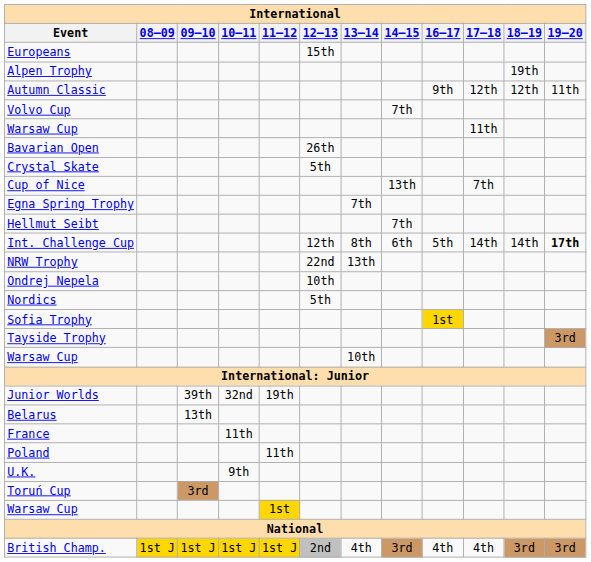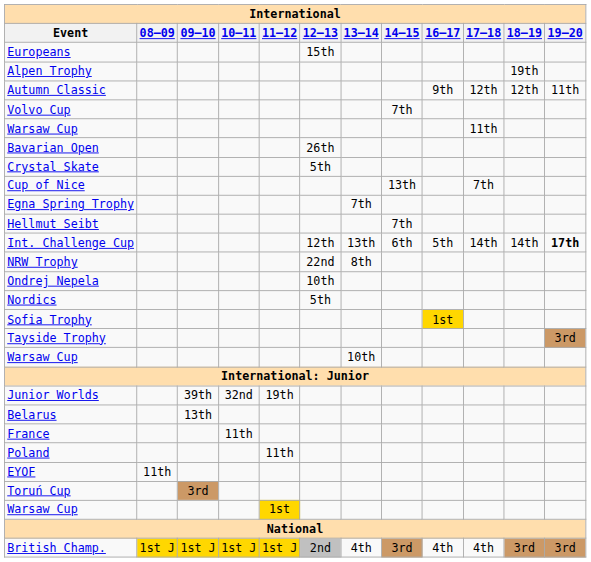 <table class="wikitable" style="text-align:center">
 <tr>
 <th colspan="12" style="background-color: #ffdead; " align="center">International</th>
 </tr>
 <tr>
 <th>Event</th>
 <th><a href='#'>08–09</a></th>
 <th><a href='#'>09–10</a></th>
 <th><a href='#'>10–11</a></th>
 <th><a href='#'>11–12</a></th>
 <th><a href='#'>12–13</a></th>
 <th><a href='#'>13–14</a></th>
 <th><a href='#'>14–15</a></th>
 <th><a href='#'>16–17</a></th>
 <th><a href='#'>17–18</a></th>
 <th><a href='#'>18–19</a></th>
 <th><a href='#'>19–20</a></th>
 </tr>
 <tr>
 <td align=left><a href='#'>Europeans</a></td>
 <td></td>
 <td></td>
 <td></td>
 <td></td>
 <td>15th</td>
 <td></td>
 <td></td>
 <td></td>
 <td></td>
 <td></td>
 <td></td>
 </tr>
 <tr>
 <td align=left> <a href='#'>Alpen Trophy</a></td>
 <td></td>
 <td></td>
 <td></td>
 <td></td>
 <td></td>
 <td></td>
 <td></td>
 <td></td>
 <td></td>
 <td>19th</td>
 <td></td>
 </tr>
 <tr>
 <td align=left> <a href='#'>Autumn Classic</a></td>
 <td></td>
 <td></td>
 <td></td>
 <td></td>
 <td></td>
 <td></td>
 <td></td>
 <td>9th</td>
 <td>12th</td>
 <td>12th</td>
 <td>11th</td>
 </tr>
 <tr>
 <td align=left> <a href='#'>Volvo Cup</a></td>
 <td></td>
 <td></td>
 <td></td>
 <td></td>
 <td></td>
 <td></td>
 <td>7th</td>
 <td></td>
 <td></td>
 <td></td>
 <td></td>
 </tr>
 <tr>
 <td align=left> <a href='#'>Warsaw Cup</a></td>
 <td></td>
 <td></td>
 <td></td>
 <td></td>
 <td></td>
 <td></td>
 <td></td>
 <td></td>
 <td>11th</td>
 <td></td>
 <td></td>
 </tr>
 <tr>
 <td align=left><a href='#'>Bavarian Open</a></td>
 <td></td>
 <td></td>
 <td></td>
 <td></td>
 <td>26th</td>
 <td></td>
 <td></td>
 <td></td>
 <td></td>
 <td></td>
 <td></td>
 </tr>
 <tr>
 <td align=left><a href='#'>Crystal Skate</a></td>
 <td></td>
 <td></td>
 <td></td>
 <td></td>
 <td>5th</td>
 <td></td>
 <td></td>
 <td></td>
 <td></td>
 <td></td>
 <td></td>
 </tr>
 <tr>
 <td align=left><a href='#'>Cup of Nice</a></td>
 <td></td>
 <td></td>
 <td></td>
 <td></td>
 <td></td>
 <td></td>
 <td>13th</td>
 <td></td>
 <td>7th</td>
 <td></td>
 <td></td>
 </tr>
 <tr>
 <td align=left><a href='#'>Egna Spring Trophy</a></td>
 <td></td>
 <td></td>
 <td></td>
 <td></td>
 <td></td>
 <td>7th</td>
 <td></td>
 <td></td>
 <td></td>
 <td></td>
 <td></td>
 </tr>
 <tr>
 <td align=left><a href='#'>Hellmut Seibt</a></td>
 <td></td>
 <td></td>
 <td></td>
 <td></td>
 <td></td>
 <td></td>
 <td>7th</td>
 <td></td>
 <td></td>
 <td></td>
 <td></td>
 </tr>
 <tr>
 <td align=left><a href='#'>Int. Challenge Cup</a></td>
 <td></td>
 <td></td>
 <td></td>
 <td></td>
 <td>12th</td>
-<td>8th</td>
+<td>13th</td>
 <td>6th</td>
 <td>5th</td>
 <td>14th</td>
 <td>14th</td>
 <td><strong>17th</strong></td>
 </tr>
 <tr>
 <td align=left><a href='#'>NRW Trophy</a></td>
 <td></td>
 <td></td>
 <td></td>
 <td></td>
 <td>22nd</td>
-<td>13th</td>
+<td>8th</td>
 <td></td>
 <td></td>
 <td></td>
 <td></td>
 <td></td>
 </tr>
 <tr>
 <td align=left><a href='#'>Ondrej Nepela</a></td>
 <td></td>
 <td></td>
 <td></td>
 <td></td>
 <td>10th</td>
 <td></td>
 <td></td>
 <td></td>
 <td></td>
 <td></td>
 <td></td>
 </tr>
 <tr>
 <td align=left><a href='#'>Nordics</a></td>
 <td></td>
 <td></td>
 <td></td>
 <td></td>
 <td>5th</td>
 <td></td>
 <td></td>
 <td></td>
 <td></td>
 <td></td>
 <td></td>
 </tr>
 <tr>
 <td align=left><a href='#'>Sofia Trophy</a></td>
 <td></td>
 <td></td>
 <td></td>
 <td></td>
 <td></td>
 <td></td>
 <td></td>
 <td bgcolor=gold>1st</td>
 <td></td>
 <td></td>
 <td></td>
 </tr>
 <tr>
 <td align=left><a href='#'>Tayside Trophy</a></td>
 <td></td>
 <td></td>
 <td></td>
 <td></td>
 <td></td>
 <td></td>
 <td></td>
 <td></td>
 <td></td>
 <td></td>
 <td bgcolor=cc9966>3rd</td>
 </tr>
 <tr>
 <td align=left><a href='#'>Warsaw Cup</a></td>
 <td></td>
 <td></td>
 <td></td>
 <td></td>
 <td></td>
 <td>10th</td>
 <td></td>
 <td></td>
 <td></td>
 <td></td>
 <td></td>
 </tr>
 <tr>
 <th colspan="12" style="background-color: #ffdead; " align="center">International: Junior</th>
 </tr>
 <tr>
 <td align=left><a href='#'>Junior Worlds</a></td>
 <td></td>
 <td>39th</td>
 <td>32nd</td>
 <td>19th</td>
 <td></td>
 <td></td>
 <td></td>
 <td></td>
 <td></td>
 <td></td>
 <td></td>
 </tr>
 <tr>
 <td align=left> <a href='#'>Belarus</a></td>
 <td></td>
 <td>13th</td>
 <td></td>
 <td></td>
 <td></td>
 <td></td>
 <td></td>
 <td></td>
 <td></td>
 <td></td>
 <td></td>
 </tr>
 <tr>
 <td align=left> <a href='#'>France</a></td>
 <td></td>
 <td></td>
 <td>11th</td>
 <td></td>
 <td></td>
 <td></td>
 <td></td>
 <td></td>
 <td></td>
 <td></td>
 <td></td>
 </tr>
 <tr>
 <td align=left> <a href='#'>Poland</a></td>
 <td></td>
 <td></td>
 <td></td>
 <td>11th</td>
 <td></td>
 <td></td>
 <td></td>
 <td></td>
 <td></td>
 <td></td>
 <td></td>
 </tr>
 <tr>
-<td align=left> <a href='#'>U.K.</a></td>
+<td align=left><a href='#'>EYOF</a></td>
+<td>11th</td>
 <td></td>
 <td></td>
-<td>9th</td>
 <td></td>
 <td></td>
 <td></td>
 <td></td>
 <td></td>
 <td></td>
 <td></td>
 <td></td>
 </tr>
 <tr>
 <td align=left><a href='#'>Toruń Cup</a></td>
 <td></td>
 <td bgcolor=cc9966>3rd</td>
 <td></td>
 <td></td>
 <td></td>
 <td></td>
 <td></td>
 <td></td>
 <td></td>
 <td></td>
 <td></td>
 </tr>
 <tr>
 <td align=left><a href='#'>Warsaw Cup</a></td>
 <td></td>
 <td></td>
 <td></td>
 <td bgcolor=gold>1st</td>
 <td></td>
 <td></td>
 <td></td>
 <td></td>
 <td></td>
 <td></td>
 <td></td>
 </tr>
 <tr>
 <th colspan="12" style="background-color: #ffdead; " align="center">National</th>
 </tr>
 <tr>
 <td align=left><a href='#'>British Champ.</a></td>
 <td bgcolor="gold">1st J</td>
 <td bgcolor=gold>1st J</td>
 <td bgcolor=gold>1st J</td>
 <td bgcolor=gold>1st J</td>
 <td bgcolor=silver>2nd</td>
 <td>4th</td>
 <td bgcolor=cc9966>3rd</td>
 <td>4th</td>
 <td>4th</td>
 <td bgcolor=cc9966>3rd</td>
 <td bgcolor=cc9966>3rd</td>
 </tr>
 </table>
